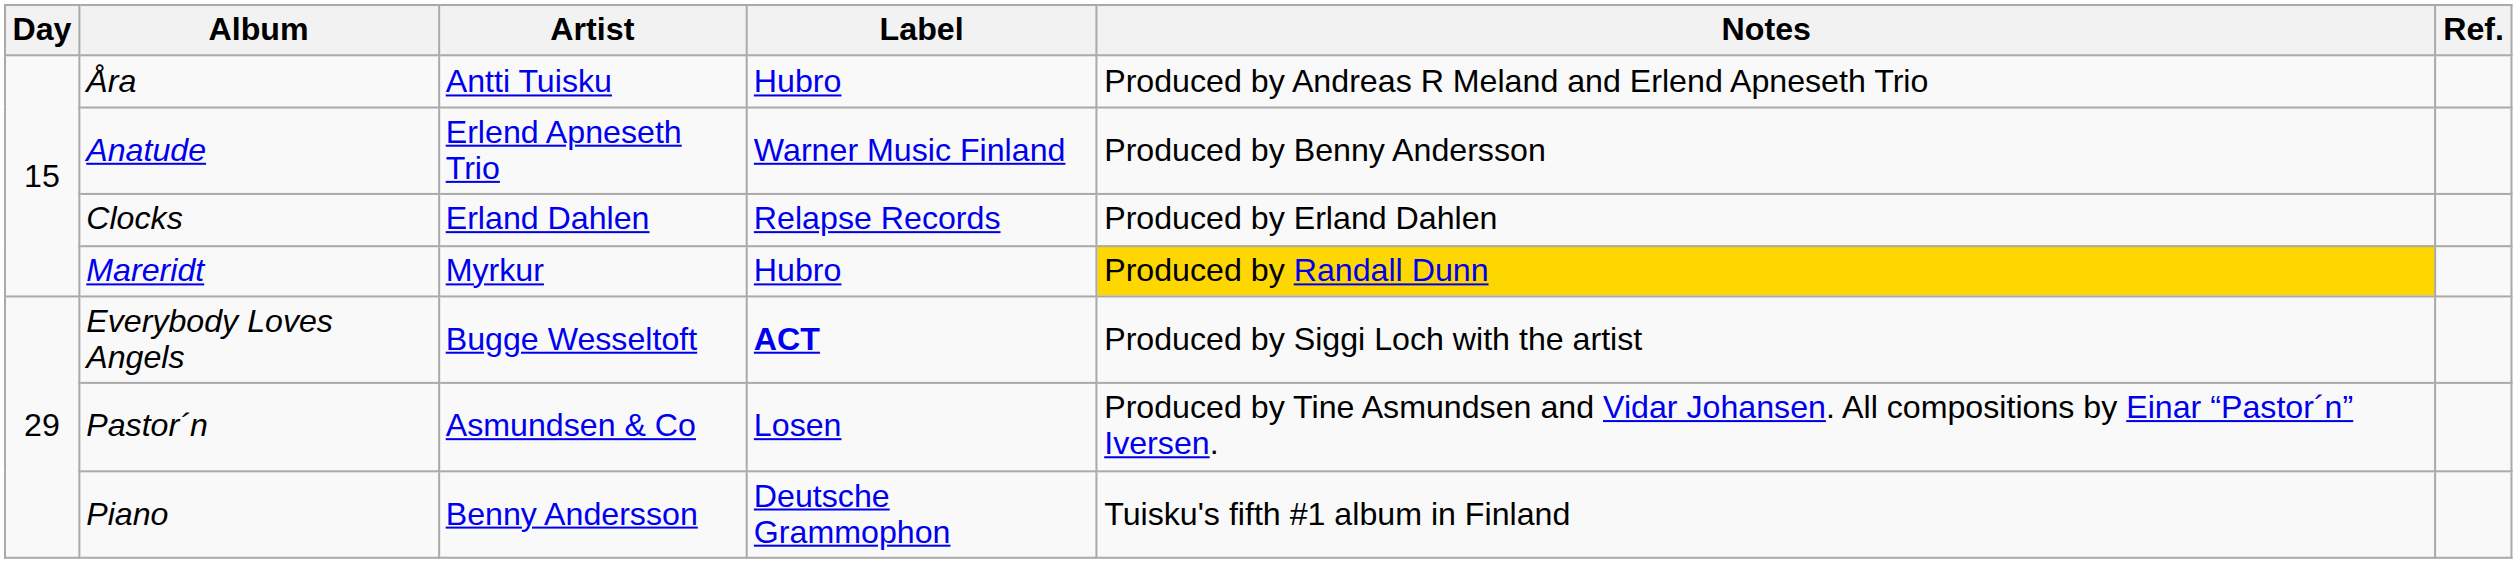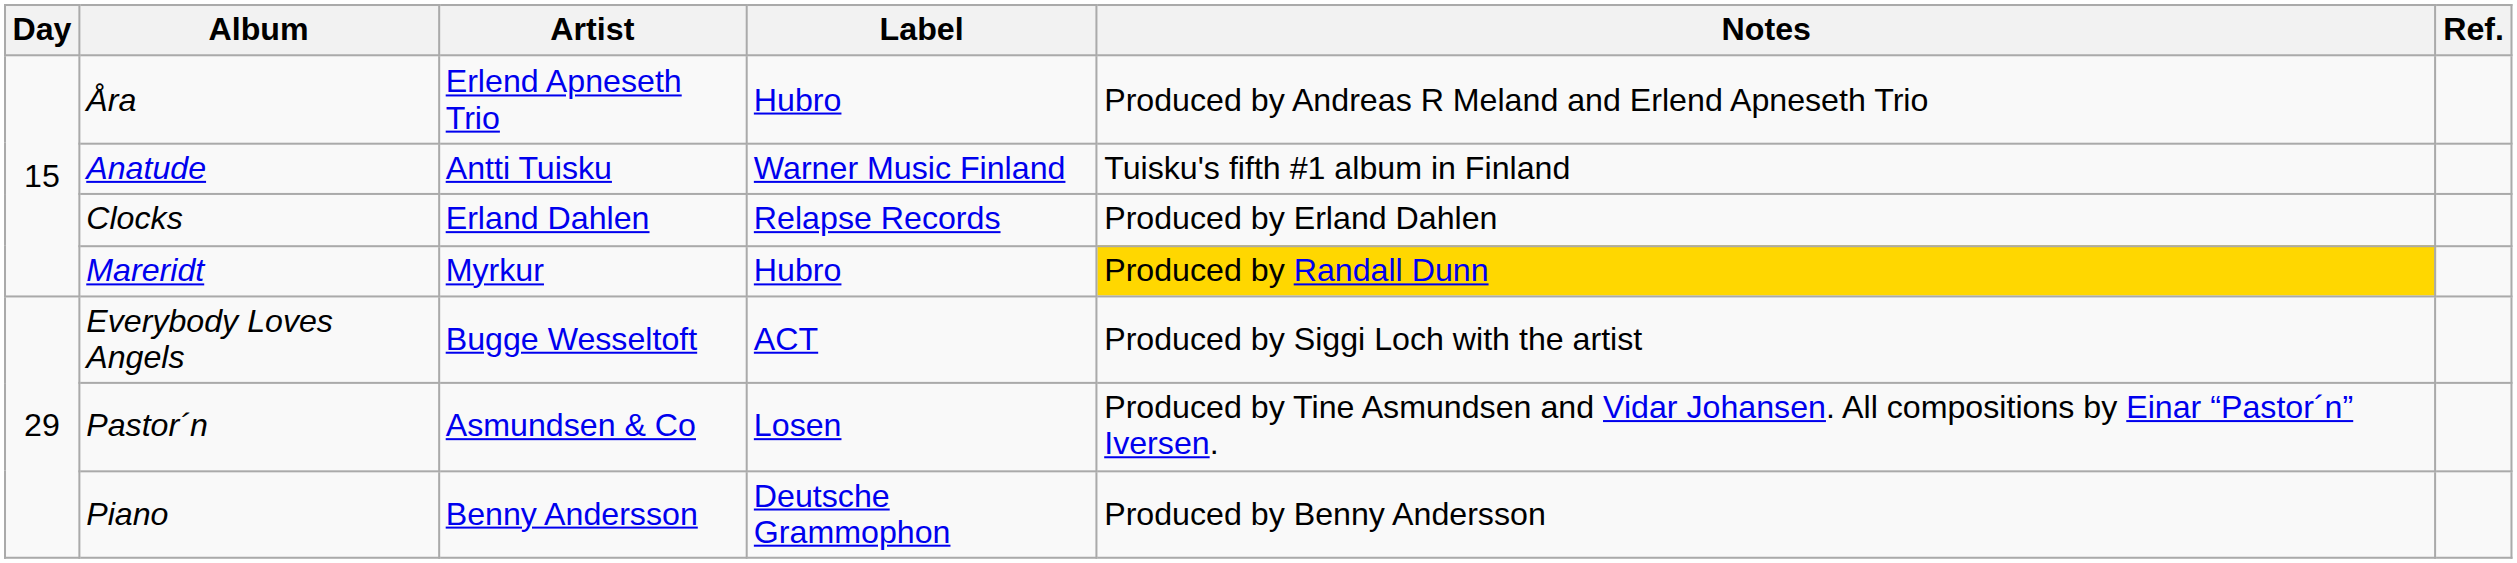 <table class="wikitable">
 <tr>
 <th>Day</th>
 <th>Album</th>
 <th>Artist</th>
 <th>Label</th>
 <th>Notes</th>
 <th>Ref.</th>
 </tr>
 <tr>
 <td rowspan="4" style="text-align:center;">15</td>
 <td><em>Åra</em></td>
-<td><a href='#'>Antti Tuisku</a></td>
+<td><a href='#'>Erlend Apneseth Trio</a></td>
 <td><a href='#'>Hubro</a></td>
 <td>Produced by Andreas R Meland and Erlend Apneseth Trio</td>
 <td></td>
 </tr>
 <tr>
 <td><em><a href='#'>Anatude</a></em></td>
-<td><a href='#'>Erlend Apneseth Trio</a></td>
+<td><a href='#'>Antti Tuisku</a></td>
 <td><a href='#'>Warner Music Finland</a></td>
-<td>Produced by Benny Andersson</td>
+<td>Tuisku's fifth #1 album in Finland</td>
 <td style="text-align:center;"></td>
 </tr>
 <tr>
 <td><em>Clocks</em></td>
 <td><a href='#'>Erland Dahlen</a></td>
 <td><a href='#'>Relapse Records</a></td>
 <td>Produced by Erland Dahlen</td>
 <td style="text-align:center;"></td>
 </tr>
 <tr>
 <td><em><a href='#'>Mareridt</a></em></td>
 <td><a href='#'>Myrkur</a></td>
 <td><a href='#'>Hubro</a></td>
 <td style="background: gold;">Produced by <a href='#'>Randall Dunn</a></td>
 <td style="text-align:center;"></td>
 </tr>
 <tr>
 <td rowspan="3" style="text-align:center;">29</td>
 <td><em>Everybody Loves Angels</em></td>
 <td><a href='#'>Bugge Wesseltoft</a></td>
-<td><strong><a href='#'>ACT</a></strong></td>
+<td><a href='#'>ACT</a></td>
 <td>Produced by Siggi Loch with the artist</td>
 <td style="text-align:center;"></td>
 </tr>
 <tr>
 <td><em>Pastor´n</em></td>
 <td><a href='#'>Asmundsen & Co</a></td>
 <td><a href='#'>Losen</a></td>
 <td>Produced by Tine Asmundsen and <a href='#'>Vidar Johansen</a>. All compositions by <a href='#'>Einar “Pastor´n” Iversen</a>.</td>
 <td style="text-align:center;"></td>
 </tr>
 <tr>
 <td><em>Piano</em></td>
 <td><a href='#'>Benny Andersson</a></td>
 <td><a href='#'>Deutsche Grammophon</a></td>
-<td>Tuisku's fifth #1 album in Finland</td>
+<td>Produced by Benny Andersson</td>
 <td style="text-align:center;"></td>
 </tr>
 </table>
